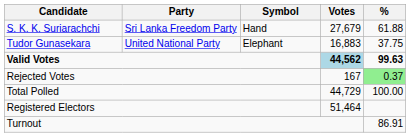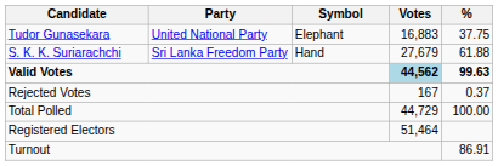 <table class="wikitable" border="1" style="text-align:right;">
 <tr>
 <th align=left width="180">Candidate</th>
 <th align=left width="180">Party</th>
 <th align=left width="120">Symbol</th>
 <th align=left width="60">Votes</th>
 <th align=left width="60">%</th>
 </tr>
 <tr>
+<td align=left><a href='#'>Tudor Gunasekara</a></td>
+<td align=left><a href='#'>United National Party</a></td>
+<td align=left>Elephant</td>
+<td>16,883</td>
+<td>37.75</td>
+</tr>
+<tr>
 <td align=left><a href='#'>S. K. K. Suriarachchi</a></td>
 <td align=left><a href='#'>Sri Lanka Freedom Party</a></td>
 <td align=left>Hand</td>
 <td>27,679</td>
 <td>61.88</td>
-</tr>
-<tr>
-<td align=left><a href='#'>Tudor Gunasekara</a></td>
-<td align=left><a href='#'>United National Party</a></td>
-<td align=left>Elephant</td>
-<td>16,883</td>
-<td>37.75</td>
 </tr>
 <tr>
 <td align=left colspan=3><strong>Valid Votes</strong></td>
 <td style="background: lightblue;"><strong>44,562</strong></td>
 <td><strong>99.63</strong></td>
 </tr>
 <tr>
 <td align=left colspan=3>Rejected Votes</td>
 <td>167</td>
-<td style="background: lightgreen;">0.37</td>
+<td>0.37</td>
 </tr>
 <tr>
 <td align=left colspan=3>Total Polled</td>
 <td>44,729</td>
 <td>100.00</td>
 </tr>
 <tr>
 <td align=left colspan=3>Registered Electors</td>
 <td>51,464</td>
 <td></td>
 </tr>
 <tr>
 <td align=left colspan=4>Turnout</td>
 <td>86.91</td>
 </tr>
 </table>
